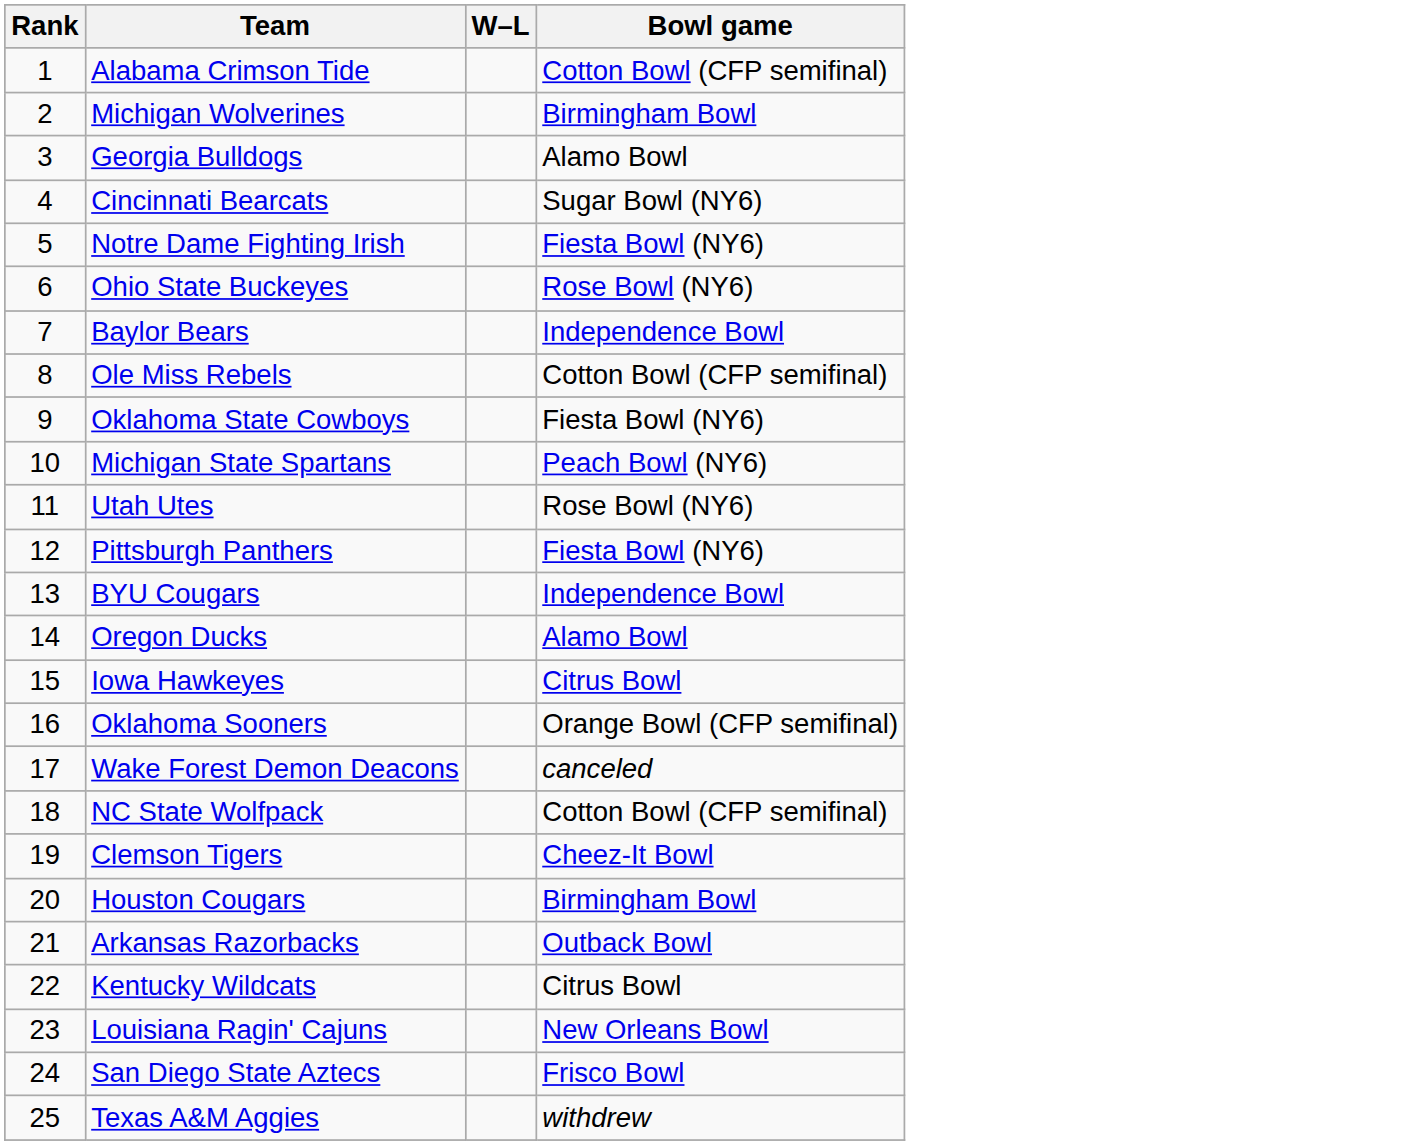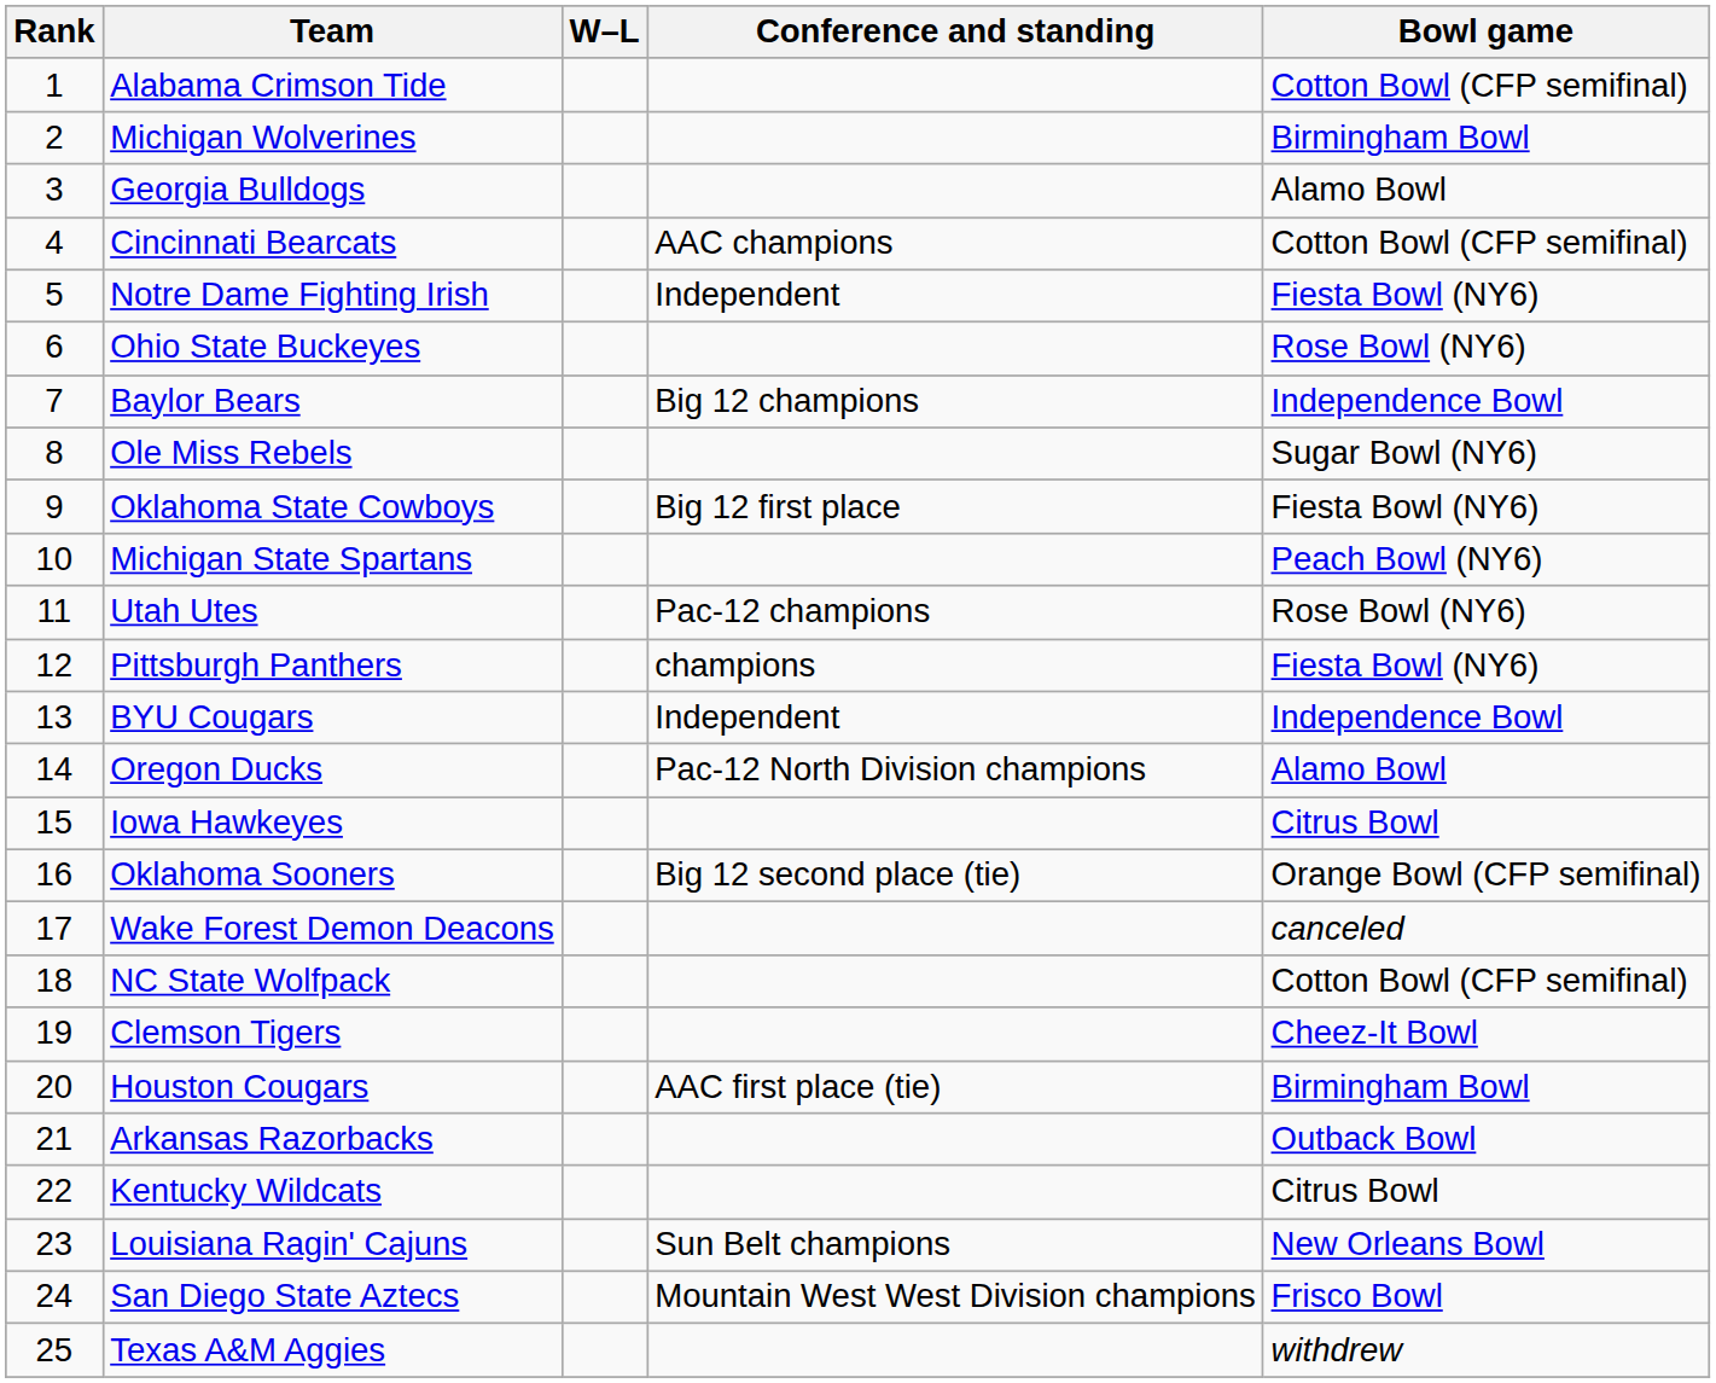 <table class="wikitable sortable">
 <tr>
 <th>Rank</th>
 <th>Team</th>
 <th>W–L</th>
+<th>Conference and standing</th>
 <th>Bowl game</th>
 </tr>
 <tr>
 <td align=center>1</td>
 <td><a href='#'>Alabama Crimson Tide</a></td>
 <td align=center></td>
+<td></td>
 <td><a href='#'>Cotton Bowl</a> (CFP semifinal)</td>
 </tr>
 <tr>
 <td align=center>2</td>
 <td><a href='#'>Michigan Wolverines</a></td>
 <td align=center></td>
+<td></td>
 <td><a href='#'>Birmingham Bowl</a></td>
 </tr>
 <tr>
 <td align=center>3</td>
 <td><a href='#'>Georgia Bulldogs</a></td>
 <td align=center></td>
+<td></td>
 <td>Alamo Bowl</td>
 </tr>
 <tr>
 <td align=center>4</td>
 <td><a href='#'>Cincinnati Bearcats</a></td>
 <td align=center></td>
-<td>Sugar Bowl (NY6)</td>
+<td>AAC champions</td>
+<td>Cotton Bowl (CFP semifinal)</td>
 </tr>
 <tr>
 <td align=center>5</td>
 <td><a href='#'>Notre Dame Fighting Irish</a></td>
 <td align=center></td>
+<td>Independent</td>
 <td><a href='#'>Fiesta Bowl</a> (NY6)</td>
 </tr>
 <tr>
 <td align=center>6</td>
 <td><a href='#'>Ohio State Buckeyes</a></td>
 <td align=center></td>
+<td></td>
 <td><a href='#'>Rose Bowl</a> (NY6)</td>
 </tr>
 <tr>
 <td align=center>7</td>
 <td><a href='#'>Baylor Bears</a></td>
 <td align=center></td>
+<td>Big 12 champions</td>
 <td><a href='#'>Independence Bowl</a></td>
 </tr>
 <tr>
 <td align=center>8</td>
 <td><a href='#'>Ole Miss Rebels</a></td>
 <td align=center></td>
-<td>Cotton Bowl (CFP semifinal)</td>
+<td></td>
+<td>Sugar Bowl (NY6)</td>
 </tr>
 <tr>
 <td align=center>9</td>
 <td><a href='#'>Oklahoma State Cowboys</a></td>
 <td align=center></td>
+<td>Big 12 first place</td>
 <td>Fiesta Bowl (NY6)</td>
 </tr>
 <tr>
 <td align=center>10</td>
 <td><a href='#'>Michigan State Spartans</a></td>
 <td align=center></td>
+<td></td>
 <td><a href='#'>Peach Bowl</a> (NY6)</td>
 </tr>
 <tr>
 <td align=center>11</td>
 <td><a href='#'>Utah Utes</a></td>
 <td align=center></td>
+<td>Pac-12 champions</td>
 <td>Rose Bowl (NY6)</td>
 </tr>
 <tr>
 <td align=center>12</td>
 <td><a href='#'>Pittsburgh Panthers</a></td>
 <td align=center></td>
+<td> champions</td>
 <td><a href='#'>Fiesta Bowl</a> (NY6)</td>
 </tr>
 <tr>
 <td align=center>13</td>
 <td><a href='#'>BYU Cougars</a></td>
 <td align=center></td>
+<td>Independent</td>
 <td><a href='#'>Independence Bowl</a></td>
 </tr>
 <tr>
 <td align=center>14</td>
 <td><a href='#'>Oregon Ducks</a></td>
 <td align=center></td>
+<td>Pac-12 North Division champions</td>
 <td><a href='#'>Alamo Bowl</a></td>
 </tr>
 <tr>
 <td align=center>15</td>
 <td><a href='#'>Iowa Hawkeyes</a></td>
 <td align=center></td>
+<td></td>
 <td><a href='#'>Citrus Bowl</a></td>
 </tr>
 <tr>
 <td align=center>16</td>
 <td><a href='#'>Oklahoma Sooners</a></td>
 <td align=center></td>
+<td>Big 12 second place (tie)</td>
 <td>Orange Bowl (CFP semifinal)</td>
 </tr>
 <tr>
 <td align=center>17</td>
 <td><a href='#'>Wake Forest Demon Deacons</a></td>
 <td align=center></td>
+<td></td>
 <td> <em>canceled</em></td>
 </tr>
 <tr>
 <td align=center>18</td>
 <td><a href='#'>NC State Wolfpack</a></td>
 <td align=center></td>
+<td></td>
 <td>Cotton Bowl (CFP semifinal)</td>
 </tr>
 <tr>
 <td align=center>19</td>
 <td><a href='#'>Clemson Tigers</a></td>
 <td align=center></td>
+<td></td>
 <td><a href='#'>Cheez-It Bowl</a></td>
 </tr>
 <tr>
 <td align=center>20</td>
 <td><a href='#'>Houston Cougars</a></td>
 <td align=center></td>
+<td>AAC first place (tie)</td>
 <td><a href='#'>Birmingham Bowl</a></td>
 </tr>
 <tr>
 <td align=center>21</td>
 <td><a href='#'>Arkansas Razorbacks</a></td>
 <td align=center></td>
+<td></td>
 <td><a href='#'>Outback Bowl</a></td>
 </tr>
 <tr>
 <td align=center>22</td>
 <td><a href='#'>Kentucky Wildcats</a></td>
 <td align=center></td>
+<td></td>
 <td>Citrus Bowl</td>
 </tr>
 <tr>
 <td align=center>23</td>
 <td><a href='#'>Louisiana Ragin' Cajuns</a></td>
 <td align=center></td>
+<td>Sun Belt champions</td>
 <td><a href='#'>New Orleans Bowl</a></td>
 </tr>
 <tr>
 <td align=center>24</td>
 <td><a href='#'>San Diego State Aztecs</a></td>
 <td align=center></td>
+<td>Mountain West West Division champions</td>
 <td><a href='#'>Frisco Bowl</a></td>
 </tr>
 <tr>
 <td align=center>25</td>
 <td><a href='#'>Texas A&M Aggies</a></td>
 <td align=center></td>
+<td></td>
 <td> <em>withdrew</em></td>
 </tr>
 </table>
